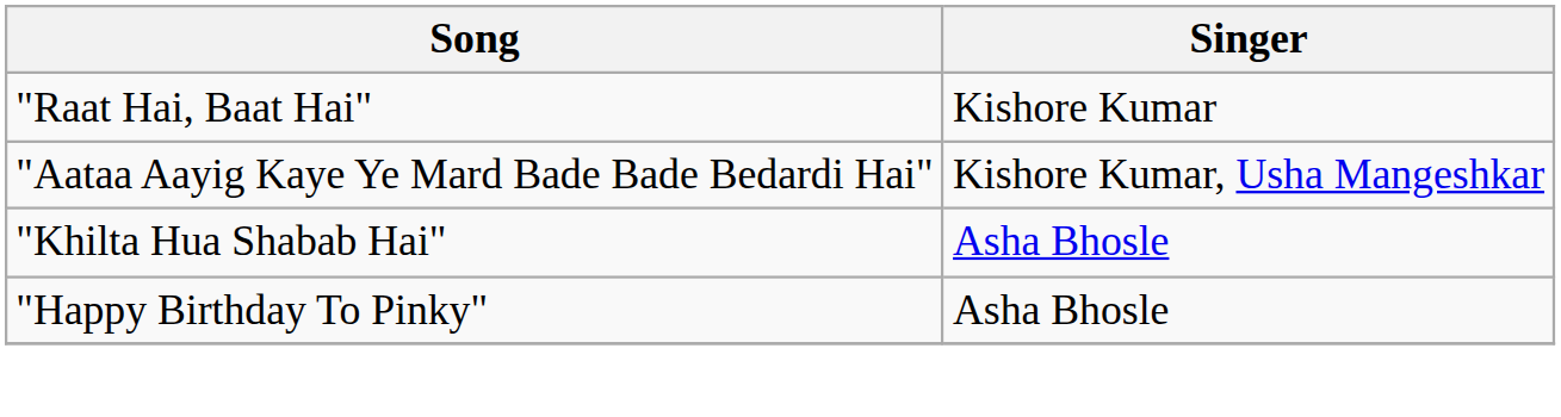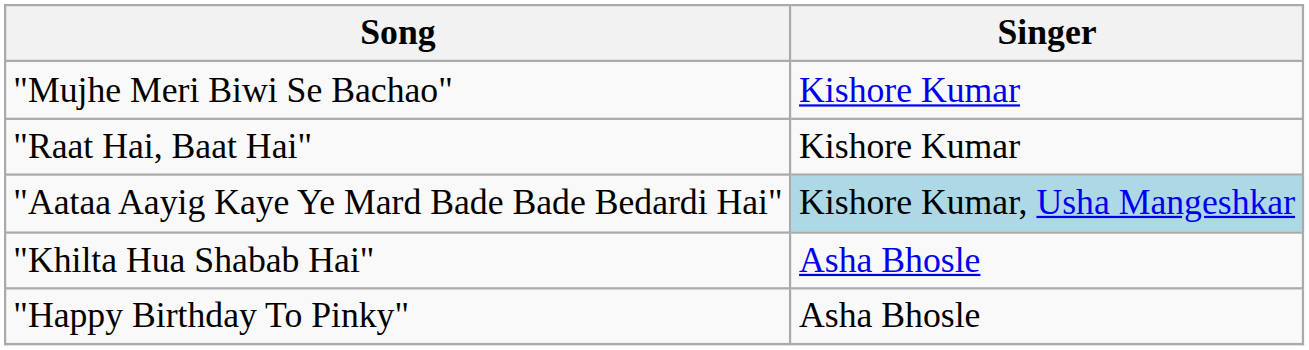 <table class="wikitable">
 <tr>
 <th>Song</th>
 <th>Singer</th>
+</tr>
+<tr>
+<td>"Mujhe Meri Biwi Se Bachao"</td>
+<td><a href='#'>Kishore Kumar</a></td>
 </tr>
 <tr>
 <td>"Raat Hai, Baat Hai"</td>
 <td>Kishore Kumar</td>
 </tr>
 <tr>
 <td>"Aataa Aayig Kaye Ye Mard Bade Bade Bedardi Hai"</td>
-<td>Kishore Kumar, <a href='#'>Usha Mangeshkar</a></td>
+<td style="background: lightblue;">Kishore Kumar, <a href='#'>Usha Mangeshkar</a></td>
 </tr>
 <tr>
 <td>"Khilta Hua Shabab Hai"</td>
 <td><a href='#'>Asha Bhosle</a></td>
 </tr>
 <tr>
 <td>"Happy Birthday To Pinky"</td>
 <td>Asha Bhosle</td>
 </tr>
 <tr>
 </tr>
 </table>
